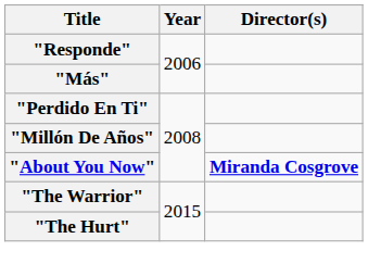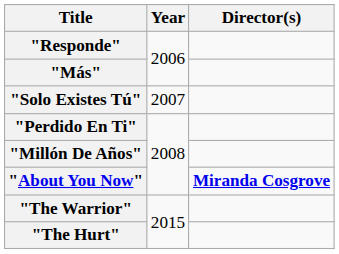 <table class="wikitable plainrowheaders" style="text-align:center;">
 <tr>
 <th scope="col">Title</th>
 <th scope="col">Year</th>
 <th scope="col"><strong>Director(s)</strong></th>
 </tr>
 <tr>
 <th scope="row">"Responde"</th>
 <td rowspan="2">2006</td>
 <td></td>
 </tr>
 <tr>
 <th scope="row">"Más"</th>
+<td></td>
+</tr>
+<tr>
+<th scope="row">"Solo Existes Tú"</th>
+<td>2007</td>
 <td></td>
 </tr>
 <tr>
 <th scope="row">"Perdido En Ti"</th>
 <td rowspan="3">2008</td>
 <td></td>
 </tr>
 <tr>
 <th scope="row">"Millón De Años"</th>
 <td></td>
 </tr>
 <tr>
 <th scope="row">"<a href='#'>About You Now</a>"</th>
 <td><strong><a href='#'>Miranda Cosgrove</a></strong></td>
 </tr>
 <tr>
 <th scope="row">"The Warrior"</th>
 <td rowspan="2">2015</td>
 <td></td>
 </tr>
 <tr>
 <th scope="row">"The Hurt"</th>
 <td></td>
 </tr>
 </table>
